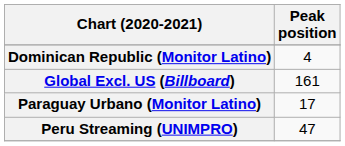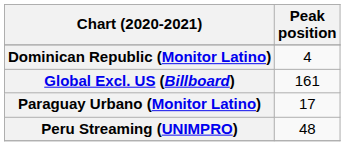 <table class="wikitable sortable plainrowheaders" style="text-align:center">
 <tr>
 <th scope="col">Chart (2020-2021)</th>
 <th scope="col">Peak<br>position</th>
 </tr>
 <tr>
 </tr>
 <tr>
 <th scope="row">Dominican Republic (<a href='#'>Monitor Latino</a>)</th>
 <td>4</td>
 </tr>
 <tr>
 <th scope="row"><a href='#'>Global Excl. US</a> (<em><a href='#'>Billboard</a></em>)</th>
 <td>161</td>
 </tr>
 <tr>
 <th scope="row">Paraguay Urbano (<a href='#'>Monitor Latino</a>)</th>
 <td>17</td>
 </tr>
 <tr>
 <th scope="row">Peru Streaming (<a href='#'>UNIMPRO</a>)</th>
-<td>47</td>
+<td>48</td>
 </tr>
 <tr>
 </tr>
 </table>
